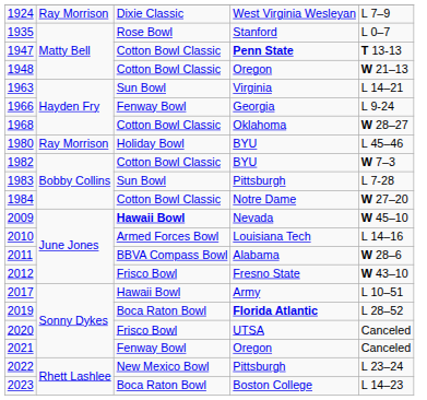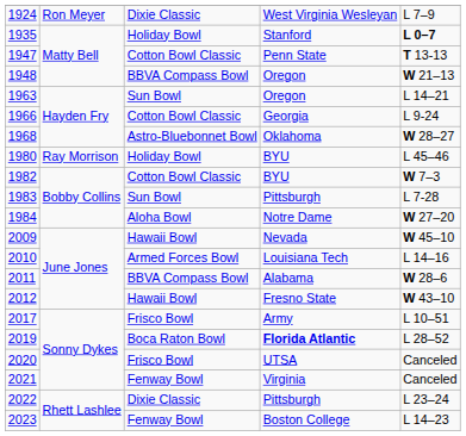 <table class="wikitable">
 <tr>
 </tr>
 <tr>
 <td><a href='#'>1924</a></td>
-<td><a href='#'>Ray Morrison</a></td>
+<td><a href='#'>Ron Meyer</a></td>
 <td><a href='#'>Dixie Classic</a></td>
 <td><a href='#'>West Virginia Wesleyan</a></td>
 <td>L 7–9</td>
 </tr>
 <tr>
 <td><a href='#'>1935</a></td>
 <td rowspan="3"><a href='#'>Matty Bell</a></td>
-<td><a href='#'>Rose Bowl</a></td>
+<td><a href='#'>Holiday Bowl</a></td>
 <td><a href='#'>Stanford</a></td>
-<td>L 0–7</td>
+<td><strong>L 0–7</strong></td>
 </tr>
 <tr>
 <td><a href='#'>1947</a></td>
 <td><a href='#'>Cotton Bowl Classic</a></td>
-<td><strong><a href='#'>Penn State</a></strong></td>
+<td><a href='#'>Penn State</a></td>
 <td><strong>T</strong> 13-13</td>
 </tr>
 <tr>
 <td><a href='#'>1948</a></td>
-<td><a href='#'>Cotton Bowl Classic</a></td>
+<td><a href='#'>BBVA Compass Bowl</a></td>
 <td><a href='#'>Oregon</a></td>
 <td><strong>W</strong> 21–13</td>
 </tr>
 <tr>
 <td><a href='#'>1963</a></td>
 <td rowspan="3"><a href='#'>Hayden Fry</a></td>
 <td><a href='#'>Sun Bowl</a></td>
-<td><a href='#'>Virginia</a></td>
+<td><a href='#'>Oregon</a></td>
 <td>L 14–21</td>
 </tr>
 <tr>
 <td><a href='#'>1966</a></td>
-<td><a href='#'>Fenway Bowl</a></td>
+<td><a href='#'>Cotton Bowl Classic</a></td>
 <td><a href='#'>Georgia</a></td>
 <td>L 9-24</td>
 </tr>
 <tr>
 <td><a href='#'>1968</a></td>
-<td><a href='#'>Cotton Bowl Classic</a></td>
+<td><a href='#'>Astro-Bluebonnet Bowl</a></td>
 <td><a href='#'>Oklahoma</a></td>
 <td><strong>W</strong> 28–27</td>
 </tr>
 <tr>
 <td><a href='#'>1980</a></td>
 <td><a href='#'>Ray Morrison</a></td>
 <td><a href='#'>Holiday Bowl</a></td>
 <td><a href='#'>BYU</a></td>
 <td>L 45–46</td>
 </tr>
 <tr>
 <td><a href='#'>1982</a></td>
 <td rowspan="3"><a href='#'>Bobby Collins</a></td>
 <td><a href='#'>Cotton Bowl Classic</a></td>
 <td><a href='#'>BYU</a></td>
 <td><strong>W</strong> 7–3</td>
 </tr>
 <tr>
 <td><a href='#'>1983</a></td>
 <td><a href='#'>Sun Bowl</a></td>
 <td><a href='#'>Pittsburgh</a></td>
 <td>L 7-28</td>
 </tr>
 <tr>
 <td><a href='#'>1984</a></td>
-<td><a href='#'>Cotton Bowl Classic</a></td>
+<td><a href='#'>Aloha Bowl</a></td>
 <td><a href='#'>Notre Dame</a></td>
 <td><strong>W</strong> 27–20</td>
 </tr>
 <tr>
 <td><a href='#'>2009</a></td>
 <td rowspan="4"><a href='#'>June Jones</a></td>
-<td><strong><a href='#'>Hawaii Bowl</a></strong></td>
+<td><a href='#'>Hawaii Bowl</a></td>
 <td><a href='#'>Nevada</a></td>
 <td><strong>W</strong> 45–10</td>
 </tr>
 <tr>
 <td><a href='#'>2010</a></td>
 <td><a href='#'>Armed Forces Bowl</a></td>
 <td><a href='#'>Louisiana Tech</a></td>
 <td>L 14–16</td>
 </tr>
 <tr>
 <td><a href='#'>2011</a></td>
 <td><a href='#'>BBVA Compass Bowl</a></td>
 <td><a href='#'>Alabama</a></td>
 <td><strong>W</strong> 28–6</td>
 </tr>
 <tr>
 <td><a href='#'>2012</a></td>
-<td><a href='#'>Frisco Bowl</a></td>
+<td><a href='#'>Hawaii Bowl</a></td>
 <td><a href='#'>Fresno State</a></td>
 <td><strong>W</strong> 43–10</td>
 </tr>
 <tr>
 <td><a href='#'>2017</a></td>
 <td rowspan="4"><a href='#'>Sonny Dykes</a></td>
-<td><a href='#'>Hawaii Bowl</a></td>
+<td><a href='#'>Frisco Bowl</a></td>
 <td><a href='#'>Army</a></td>
 <td>L 10–51</td>
 </tr>
 <tr>
 <td><a href='#'>2019</a></td>
 <td><a href='#'>Boca Raton Bowl</a></td>
 <td><strong><a href='#'>Florida Atlantic</a></strong></td>
 <td>L 28–52</td>
 </tr>
 <tr>
 <td><a href='#'>2020</a></td>
 <td><a href='#'>Frisco Bowl</a></td>
 <td><a href='#'>UTSA</a></td>
 <td>Canceled</td>
 </tr>
 <tr>
 <td><a href='#'>2021</a></td>
 <td><a href='#'>Fenway Bowl</a></td>
-<td><a href='#'>Oregon</a></td>
+<td><a href='#'>Virginia</a></td>
 <td>Canceled</td>
 </tr>
 <tr>
 <td><a href='#'>2022</a></td>
 <td rowspan="2"><a href='#'>Rhett Lashlee</a></td>
-<td><a href='#'>New Mexico Bowl</a></td>
+<td><a href='#'>Dixie Classic</a></td>
 <td><a href='#'>Pittsburgh</a></td>
 <td>L 23–24</td>
 </tr>
 <tr>
 <td><a href='#'>2023</a></td>
-<td><a href='#'>Boca Raton Bowl</a></td>
+<td><a href='#'>Fenway Bowl</a></td>
 <td><a href='#'>Boston College</a></td>
 <td>L 14–23</td>
 </tr>
 </table>
